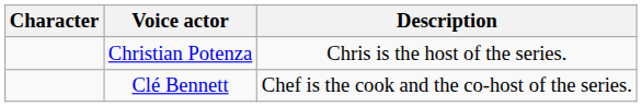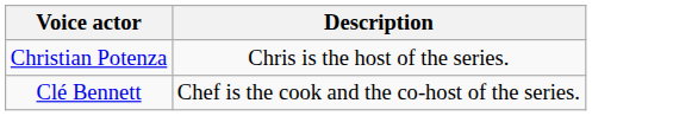 <table class="wikitable sortable" style=text-align:center>
 <tr>
-<th>Character</th>
 <th>Voice actor</th>
 <th>Description</th>
 </tr>
 <tr>
-<td></td>
 <td><a href='#'>Christian Potenza</a></td>
 <td>Chris is the host of the series.</td>
 </tr>
 <tr>
-<td></td>
 <td><a href='#'>Clé Bennett</a></td>
 <td>Chef is the cook and the co-host of the series.</td>
 </tr>
 </table>
